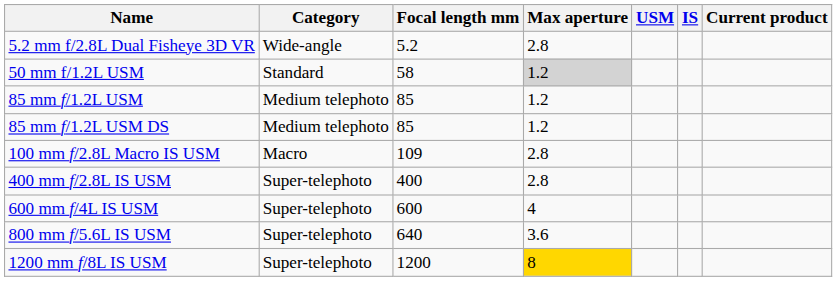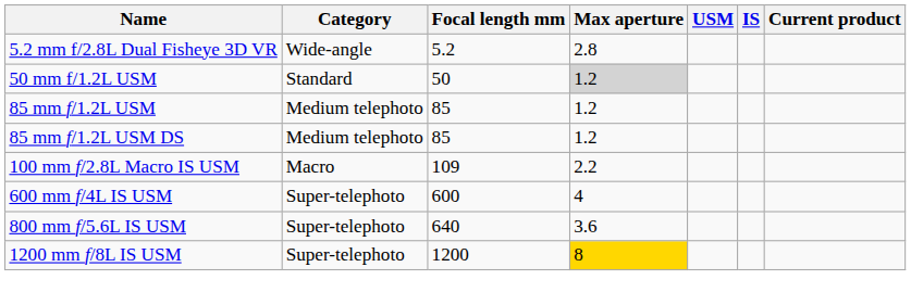 <table class="wikitable sortable">
 <tr>
 <th>Name</th>
 <th>Category</th>
 <th>Focal length mm</th>
 <th>Max aperture </th>
 <th><a href='#'>USM</a></th>
 <th><a href='#'>IS</a></th>
 <th>Current product</th>
 </tr>
 <tr>
 <td><a href='#'>5.2 mm f/2.8L Dual Fisheye 3D VR</a></td>
 <td>Wide-angle</td>
 <td>5.2</td>
 <td>2.8</td>
 <td></td>
 <td></td>
 <td></td>
 </tr>
 <tr>
 <td><a href='#'>50 mm f/1.2L USM</a></td>
 <td>Standard</td>
-<td>58</td>
+<td>50</td>
 <td style="background: lightgrey;">1.2</td>
 <td></td>
 <td></td>
 <td></td>
 </tr>
 <tr>
 <td><a href='#'>85 mm <em>f</em>/1.2L USM</a></td>
 <td>Medium telephoto</td>
 <td>85</td>
 <td>1.2</td>
 <td></td>
 <td></td>
 <td></td>
 </tr>
 <tr>
 <td><a href='#'>85 mm <em>f</em>/1.2L USM DS</a></td>
 <td>Medium telephoto</td>
 <td>85</td>
 <td>1.2</td>
 <td></td>
 <td></td>
 <td></td>
 </tr>
 <tr>
 <td><a href='#'>100 mm <em>f</em>/2.8L Macro IS USM</a></td>
 <td>Macro</td>
 <td>109</td>
-<td>2.8</td>
-<td></td>
-<td></td>
-<td></td>
-</tr>
-<tr>
-<td><a href='#'>400 mm <em>f</em>/2.8L IS USM</a></td>
-<td>Super-telephoto</td>
-<td>400</td>
-<td>2.8</td>
+<td>2.2</td>
 <td></td>
 <td></td>
 <td></td>
 </tr>
 <tr>
 <td><a href='#'>600 mm <em>f</em>/4L IS USM</a></td>
 <td>Super-telephoto</td>
 <td>600</td>
 <td>4</td>
 <td></td>
 <td></td>
 <td></td>
 </tr>
 <tr>
 <td><a href='#'>800 mm <em>f</em>/5.6L IS USM</a></td>
 <td>Super-telephoto</td>
 <td>640</td>
 <td>3.6</td>
 <td></td>
 <td></td>
 <td></td>
 </tr>
 <tr>
 <td><a href='#'>1200 mm <em>f</em>/8L IS USM</a></td>
 <td>Super-telephoto</td>
 <td>1200</td>
 <td style="background: gold;">8</td>
 <td></td>
 <td></td>
 <td></td>
 </tr>
 </table>
